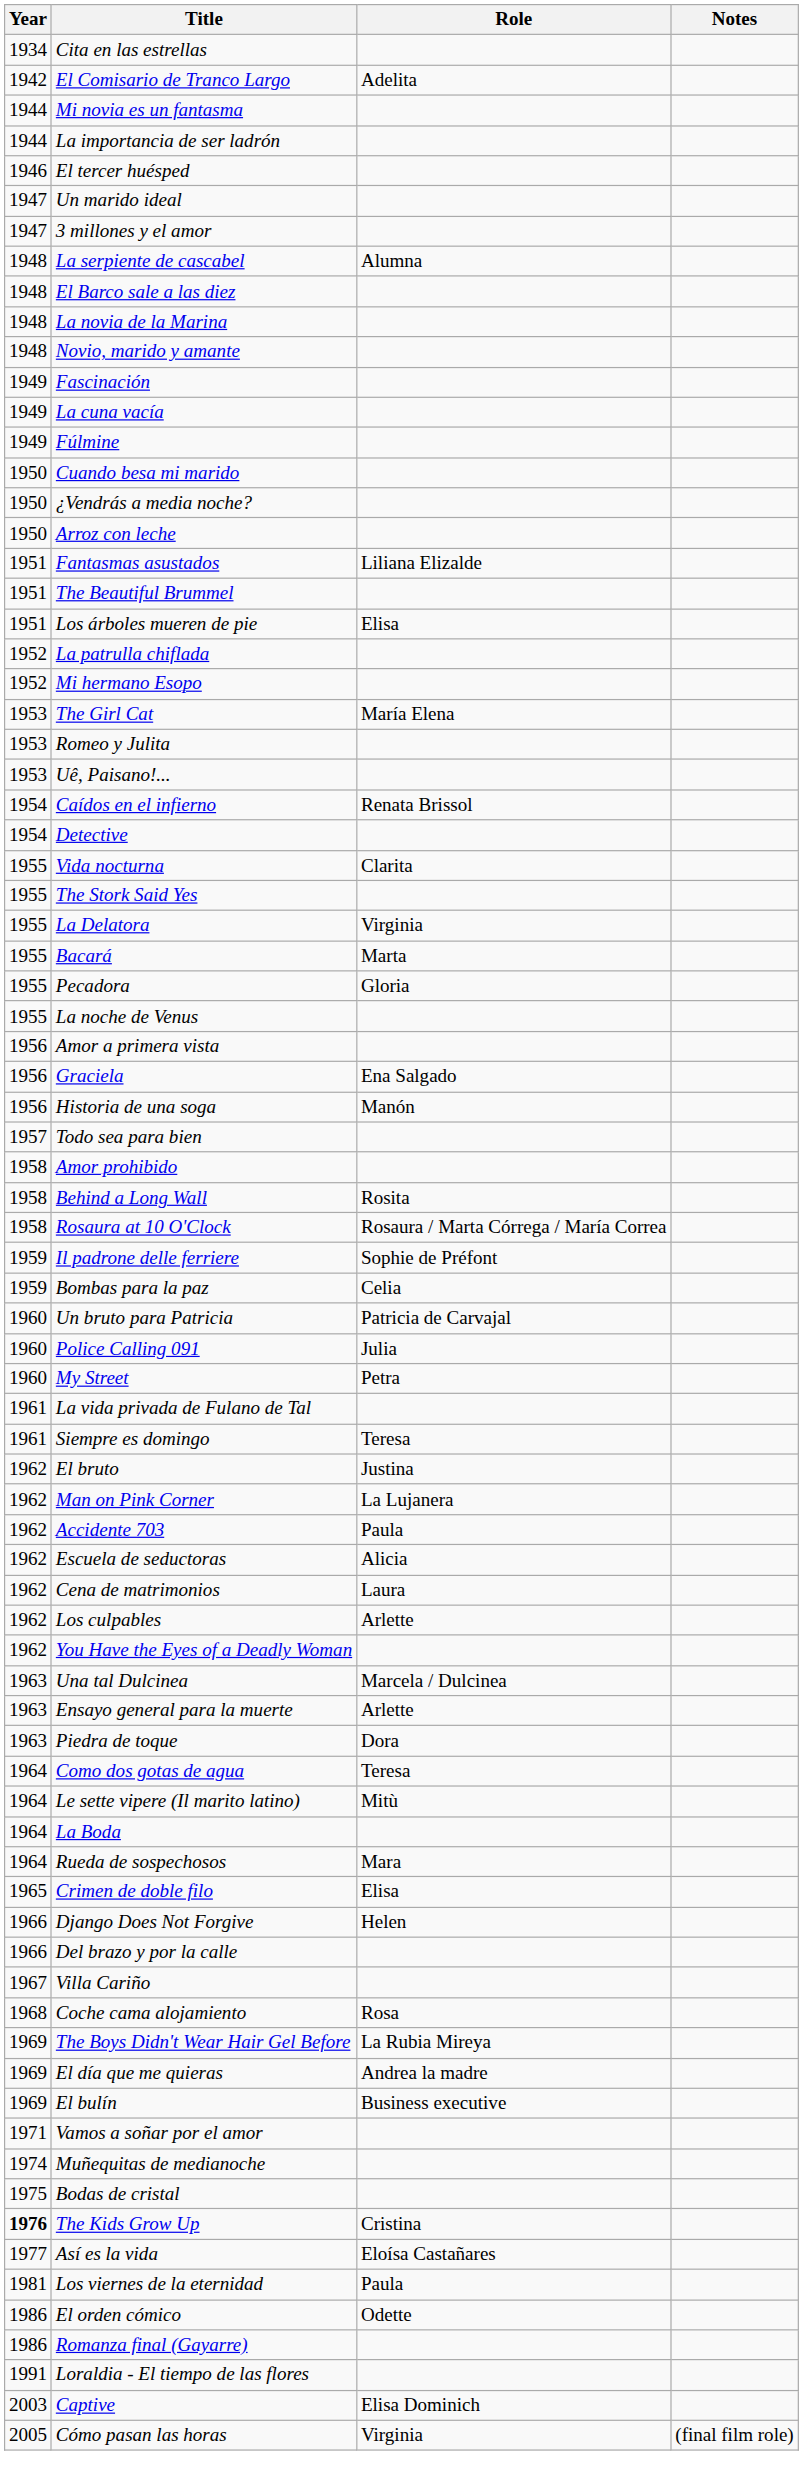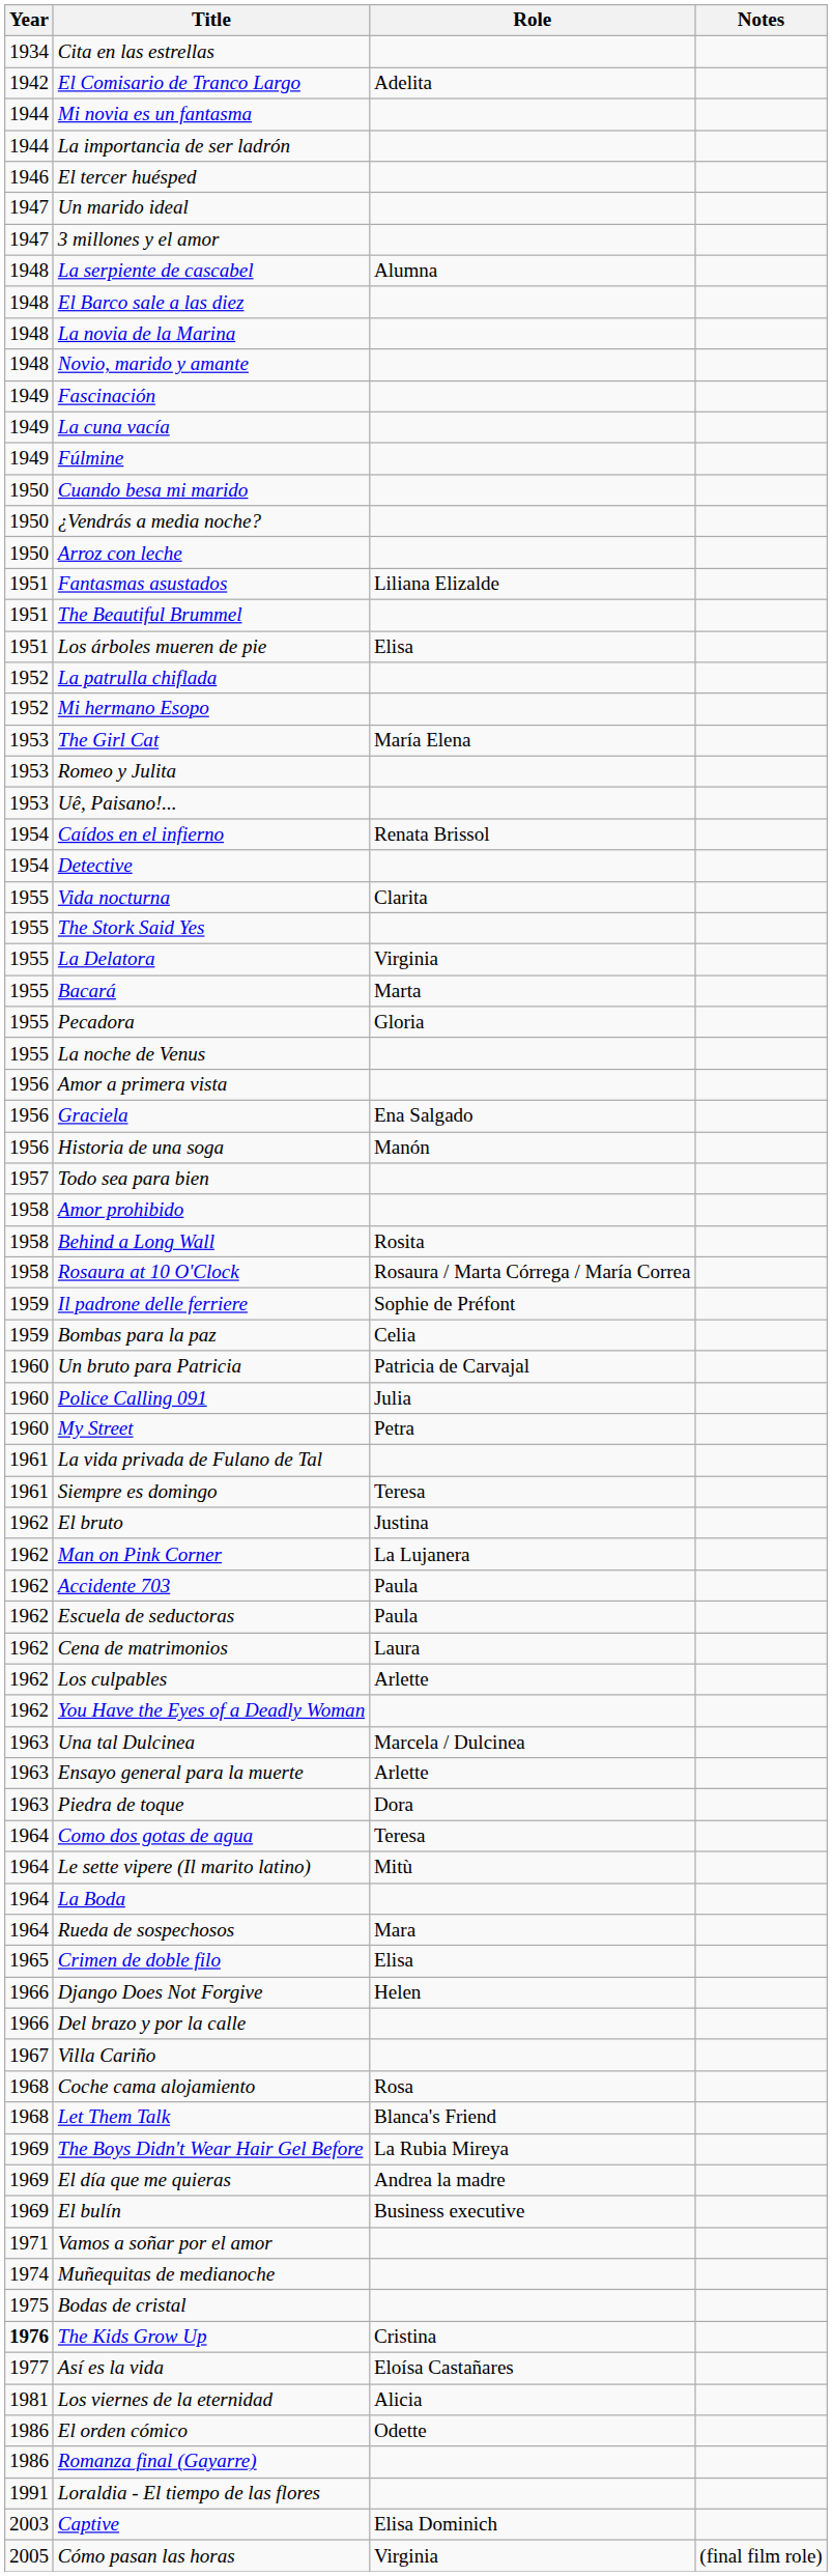 <table class="wikitable">
 <tr>
 <th>Year</th>
 <th>Title</th>
 <th>Role</th>
 <th>Notes</th>
 </tr>
 <tr>
 <td>1934</td>
 <td><em>Cita en las estrellas</em></td>
 <td></td>
 <td></td>
 </tr>
 <tr>
 <td>1942</td>
 <td><em><a href='#'>El Comisario de Tranco Largo</a></em></td>
 <td>Adelita</td>
 <td></td>
 </tr>
 <tr>
 <td>1944</td>
 <td><em><a href='#'>Mi novia es un fantasma</a></em></td>
 <td></td>
 <td></td>
 </tr>
 <tr>
 <td>1944</td>
 <td><em>La importancia de ser ladrón</em></td>
 <td></td>
 <td></td>
 </tr>
 <tr>
 <td>1946</td>
 <td><em>El tercer huésped</em></td>
 <td></td>
 <td></td>
 </tr>
 <tr>
 <td>1947</td>
 <td><em>Un marido ideal</em></td>
 <td></td>
 <td></td>
 </tr>
 <tr>
 <td>1947</td>
 <td><em>3 millones y el amor</em></td>
 <td></td>
 <td></td>
 </tr>
 <tr>
 <td>1948</td>
 <td><em><a href='#'>La serpiente de cascabel</a></em></td>
 <td>Alumna</td>
 <td></td>
 </tr>
 <tr>
 <td>1948</td>
 <td><em><a href='#'>El Barco sale a las diez</a></em></td>
 <td></td>
 <td></td>
 </tr>
 <tr>
 <td>1948</td>
 <td><em><a href='#'>La novia de la Marina</a></em></td>
 <td></td>
 <td></td>
 </tr>
 <tr>
 <td>1948</td>
 <td><em><a href='#'>Novio, marido y amante</a></em></td>
 <td></td>
 <td></td>
 </tr>
 <tr>
 <td>1949</td>
 <td><em><a href='#'>Fascinación</a></em></td>
 <td></td>
 <td></td>
 </tr>
 <tr>
 <td>1949</td>
 <td><em><a href='#'>La cuna vacía</a></em></td>
 <td></td>
 <td></td>
 </tr>
 <tr>
 <td>1949</td>
 <td><em><a href='#'>Fúlmine</a></em></td>
 <td></td>
 <td></td>
 </tr>
 <tr>
 <td>1950</td>
 <td><em><a href='#'>Cuando besa mi marido</a></em></td>
 <td></td>
 <td></td>
 </tr>
 <tr>
 <td>1950</td>
 <td><em>¿Vendrás a media noche?</em></td>
 <td></td>
 <td></td>
 </tr>
 <tr>
 <td>1950</td>
 <td><em><a href='#'>Arroz con leche</a></em></td>
 <td></td>
 <td></td>
 </tr>
 <tr>
 <td>1951</td>
 <td><em><a href='#'>Fantasmas asustados</a></em></td>
 <td>Liliana Elizalde</td>
 <td></td>
 </tr>
 <tr>
 <td>1951</td>
 <td><em><a href='#'>The Beautiful Brummel</a></em></td>
 <td></td>
 <td></td>
 </tr>
 <tr>
 <td>1951</td>
 <td><em>Los árboles mueren de pie</em></td>
 <td>Elisa</td>
 <td></td>
 </tr>
 <tr>
 <td>1952</td>
 <td><em><a href='#'>La patrulla chiflada</a></em></td>
 <td></td>
 <td></td>
 </tr>
 <tr>
 <td>1952</td>
 <td><em><a href='#'>Mi hermano Esopo</a></em></td>
 <td></td>
 <td></td>
 </tr>
 <tr>
 <td>1953</td>
 <td><em><a href='#'>The Girl Cat</a></em></td>
 <td>María Elena</td>
 <td></td>
 </tr>
 <tr>
 <td>1953</td>
 <td><em>Romeo y Julita</em></td>
 <td></td>
 <td></td>
 </tr>
 <tr>
 <td>1953</td>
 <td><em>Uê, Paisano!...</em></td>
 <td></td>
 <td></td>
 </tr>
 <tr>
 <td>1954</td>
 <td><em><a href='#'>Caídos en el infierno</a></em></td>
 <td>Renata Brissol</td>
 <td></td>
 </tr>
 <tr>
 <td>1954</td>
 <td><em><a href='#'>Detective</a></em></td>
 <td></td>
 <td></td>
 </tr>
 <tr>
 <td>1955</td>
 <td><em><a href='#'>Vida nocturna</a></em></td>
 <td>Clarita</td>
 <td></td>
 </tr>
 <tr>
 <td>1955</td>
 <td><em><a href='#'>The Stork Said Yes</a></em></td>
 <td></td>
 <td></td>
 </tr>
 <tr>
 <td>1955</td>
 <td><em><a href='#'>La Delatora</a></em></td>
 <td>Virginia</td>
 <td></td>
 </tr>
 <tr>
 <td>1955</td>
 <td><em><a href='#'>Bacará</a></em></td>
 <td>Marta</td>
 <td></td>
 </tr>
 <tr>
 <td>1955</td>
 <td><em>Pecadora</em></td>
 <td>Gloria</td>
 <td></td>
 </tr>
 <tr>
 <td>1955</td>
 <td><em>La noche de Venus</em></td>
 <td></td>
 <td></td>
 </tr>
 <tr>
 <td>1956</td>
 <td><em>Amor a primera vista</em></td>
 <td></td>
 <td></td>
 </tr>
 <tr>
 <td>1956</td>
 <td><em><a href='#'>Graciela</a></em></td>
 <td>Ena Salgado</td>
 <td></td>
 </tr>
 <tr>
 <td>1956</td>
 <td><em>Historia de una soga</em></td>
 <td>Manón</td>
 <td></td>
 </tr>
 <tr>
 <td>1957</td>
 <td><em>Todo sea para bien</em></td>
 <td></td>
 <td></td>
 </tr>
 <tr>
 <td>1958</td>
 <td><em><a href='#'>Amor prohibido</a></em></td>
 <td></td>
 <td></td>
 </tr>
 <tr>
 <td>1958</td>
 <td><em><a href='#'>Behind a Long Wall</a></em></td>
 <td>Rosita</td>
 <td></td>
 </tr>
 <tr>
 <td>1958</td>
 <td><em><a href='#'>Rosaura at 10 O'Clock</a></em></td>
 <td>Rosaura / Marta Córrega / María Correa</td>
 <td></td>
 </tr>
 <tr>
 <td>1959</td>
 <td><em><a href='#'>Il padrone delle ferriere</a></em></td>
 <td>Sophie de Préfont</td>
 <td></td>
 </tr>
 <tr>
 <td>1959</td>
 <td><em>Bombas para la paz</em></td>
 <td>Celia</td>
 <td></td>
 </tr>
 <tr>
 <td>1960</td>
 <td><em>Un bruto para Patricia</em></td>
 <td>Patricia de Carvajal</td>
 <td></td>
 </tr>
 <tr>
 <td>1960</td>
 <td><em><a href='#'>Police Calling 091</a></em></td>
 <td>Julia</td>
 <td></td>
 </tr>
 <tr>
 <td>1960</td>
 <td><em><a href='#'>My Street</a></em></td>
 <td>Petra</td>
 <td></td>
 </tr>
 <tr>
 <td>1961</td>
 <td><em>La vida privada de Fulano de Tal</em></td>
 <td></td>
 <td></td>
 </tr>
 <tr>
 <td>1961</td>
 <td><em>Siempre es domingo</em></td>
 <td>Teresa</td>
 <td></td>
 </tr>
 <tr>
 <td>1962</td>
 <td><em>El bruto</em></td>
 <td>Justina</td>
 <td></td>
 </tr>
 <tr>
 <td>1962</td>
 <td><em><a href='#'>Man on Pink Corner</a></em></td>
 <td>La Lujanera</td>
 <td></td>
 </tr>
 <tr>
 <td>1962</td>
 <td><em><a href='#'>Accidente 703</a></em></td>
 <td>Paula</td>
 <td></td>
 </tr>
 <tr>
 <td>1962</td>
 <td><em>Escuela de seductoras</em></td>
-<td>Alicia</td>
+<td>Paula</td>
 <td></td>
 </tr>
 <tr>
 <td>1962</td>
 <td><em>Cena de matrimonios</em></td>
 <td>Laura</td>
 <td></td>
 </tr>
 <tr>
 <td>1962</td>
 <td><em>Los culpables</em></td>
 <td>Arlette</td>
 <td></td>
 </tr>
 <tr>
 <td>1962</td>
 <td><em><a href='#'>You Have the Eyes of a Deadly Woman</a></em></td>
 <td></td>
 <td></td>
 </tr>
 <tr>
 <td>1963</td>
 <td><em>Una tal Dulcinea</em></td>
 <td>Marcela / Dulcinea</td>
 <td></td>
 </tr>
 <tr>
 <td>1963</td>
 <td><em>Ensayo general para la muerte</em></td>
 <td>Arlette</td>
 <td></td>
 </tr>
 <tr>
 <td>1963</td>
 <td><em>Piedra de toque</em></td>
 <td>Dora</td>
 <td></td>
 </tr>
 <tr>
 <td>1964</td>
 <td><em><a href='#'>Como dos gotas de agua</a></em></td>
 <td>Teresa</td>
 <td></td>
 </tr>
 <tr>
 <td>1964</td>
 <td><em>Le sette vipere (Il marito latino)</em></td>
 <td>Mitù</td>
 <td></td>
 </tr>
 <tr>
 <td>1964</td>
 <td><em><a href='#'>La Boda</a></em></td>
 <td></td>
 <td></td>
 </tr>
 <tr>
 <td>1964</td>
 <td><em>Rueda de sospechosos</em></td>
 <td>Mara</td>
 <td></td>
 </tr>
 <tr>
 <td>1965</td>
 <td><em><a href='#'>Crimen de doble filo</a></em></td>
 <td>Elisa</td>
 <td></td>
 </tr>
 <tr>
 <td>1966</td>
 <td><em>Django Does Not Forgive</em></td>
 <td>Helen</td>
 <td></td>
 </tr>
 <tr>
 <td>1966</td>
 <td><em>Del brazo y por la calle</em></td>
 <td></td>
 <td></td>
 </tr>
 <tr>
 <td>1967</td>
 <td><em>Villa Cariño</em></td>
 <td></td>
 <td></td>
 </tr>
 <tr>
 <td>1968</td>
 <td><em>Coche cama alojamiento</em></td>
 <td>Rosa</td>
 <td></td>
 </tr>
 <tr>
+<td>1968</td>
+<td><em><a href='#'>Let Them Talk</a></em></td>
+<td>Blanca's Friend</td>
+<td></td>
+</tr>
+<tr>
 <td>1969</td>
 <td><em><a href='#'>The Boys Didn't Wear Hair Gel Before</a></em></td>
 <td>La Rubia Mireya</td>
 <td></td>
 </tr>
 <tr>
 <td>1969</td>
 <td><em>El día que me quieras</em></td>
 <td>Andrea la madre</td>
 <td></td>
 </tr>
 <tr>
 <td>1969</td>
 <td><em>El bulín</em></td>
 <td>Business executive</td>
 <td></td>
 </tr>
 <tr>
 <td>1971</td>
 <td><em>Vamos a soñar por el amor</em></td>
 <td></td>
 <td></td>
 </tr>
 <tr>
 <td>1974</td>
 <td><em>Muñequitas de medianoche</em></td>
 <td></td>
 <td></td>
 </tr>
 <tr>
 <td>1975</td>
 <td><em>Bodas de cristal</em></td>
 <td></td>
 <td></td>
 </tr>
 <tr>
 <td><strong>1976</strong></td>
 <td><em><a href='#'>The Kids Grow Up</a></em></td>
 <td>Cristina</td>
 <td></td>
 </tr>
 <tr>
 <td>1977</td>
 <td><em>Así es la vida</em></td>
 <td>Eloísa Castañares</td>
 <td></td>
 </tr>
 <tr>
 <td>1981</td>
 <td><em>Los viernes de la eternidad</em></td>
-<td>Paula</td>
+<td>Alicia</td>
 <td></td>
 </tr>
 <tr>
 <td>1986</td>
 <td><em>El orden cómico</em></td>
 <td>Odette</td>
 <td></td>
 </tr>
 <tr>
 <td>1986</td>
 <td><em><a href='#'>Romanza final (Gayarre)</a></em></td>
 <td></td>
 <td></td>
 </tr>
 <tr>
 <td>1991</td>
 <td><em>Loraldia - El tiempo de las flores</em></td>
 <td></td>
 <td></td>
 </tr>
 <tr>
 <td>2003</td>
 <td><em><a href='#'>Captive</a></em></td>
 <td>Elisa Dominich</td>
 <td></td>
 </tr>
 <tr>
 <td>2005</td>
 <td><em>Cómo pasan las horas</em></td>
 <td>Virginia</td>
 <td>(final film role)</td>
 </tr>
 </table>
